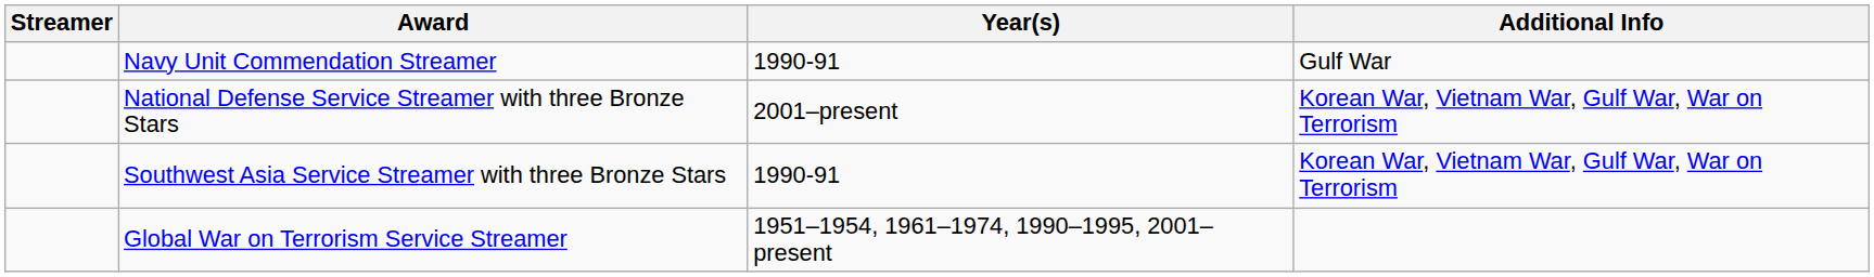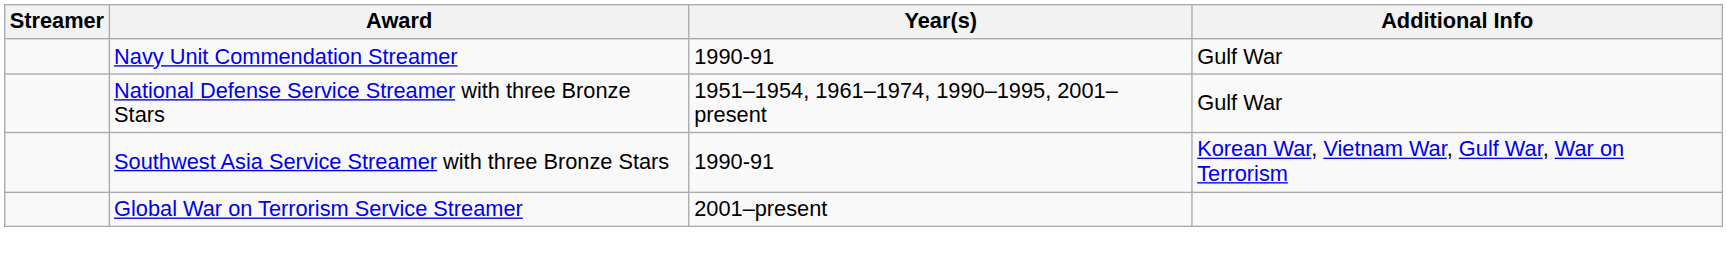 <table class="wikitable" style="margin:auto;">
 <tr>
 <th>Streamer</th>
 <th>Award</th>
 <th>Year(s)</th>
 <th>Additional Info</th>
 </tr>
 <tr>
 <td></td>
 <td><a href='#'>Navy Unit Commendation Streamer</a></td>
 <td>1990-91</td>
 <td>Gulf War</td>
 </tr>
 <tr>
 <td></td>
 <td><a href='#'>National Defense Service Streamer</a> with three Bronze Stars</td>
-<td>2001–present</td>
-<td><a href='#'>Korean War</a>, <a href='#'>Vietnam War</a>, <a href='#'>Gulf War</a>, <a href='#'>War on Terrorism</a></td>
+<td>1951–1954, 1961–1974, 1990–1995, 2001–present</td>
+<td>Gulf War</td>
 </tr>
 <tr>
 <td></td>
 <td><a href='#'>Southwest Asia Service Streamer</a> with three Bronze Stars</td>
 <td>1990-91</td>
 <td><a href='#'>Korean War</a>, <a href='#'>Vietnam War</a>, <a href='#'>Gulf War</a>, <a href='#'>War on Terrorism</a></td>
 </tr>
 <tr>
 <td></td>
 <td><a href='#'>Global War on Terrorism Service Streamer</a></td>
-<td>1951–1954, 1961–1974, 1990–1995, 2001–present</td>
+<td>2001–present</td>
 <td><br></td>
 </tr>
 </table>
